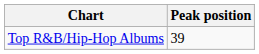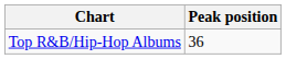 <table class="wikitable">
 <tr>
 <th>Chart</th>
 <th>Peak position</th>
 </tr>
 <tr>
 <td><a href='#'>Top R&B/Hip-Hop Albums</a></td>
-<td>39</td>
+<td>36</td>
 </tr>
 </table>
